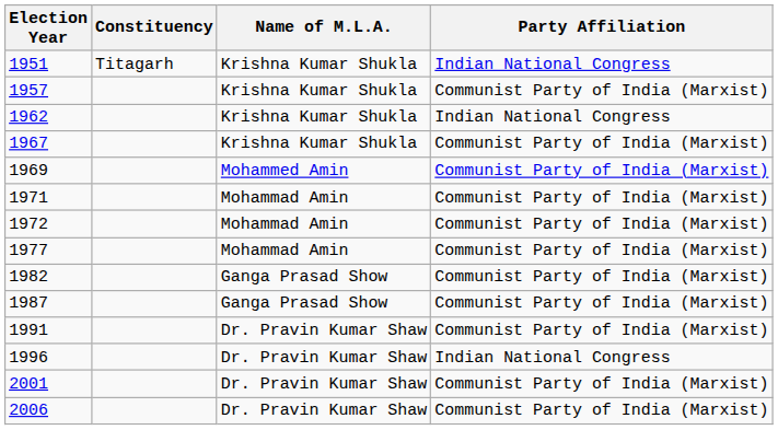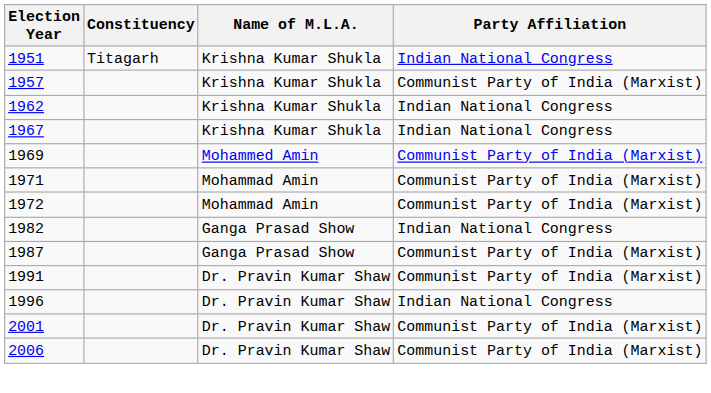 <table class="wikitable sortable"ìÍĦĤĠčw>
 <tr>
 <th>Election<br> Year</th>
 <th>Constituency</th>
 <th>Name of M.L.A.</th>
 <th>Party Affiliation</th>
 </tr>
 <tr>
 <td><a href='#'>1951</a></td>
 <td>Titagarh</td>
 <td>Krishna Kumar Shukla</td>
 <td><a href='#'>Indian National Congress</a></td>
 </tr>
 <tr>
 <td><a href='#'>1957</a></td>
 <td></td>
 <td>Krishna Kumar Shukla</td>
 <td>Communist Party of India (Marxist)</td>
 </tr>
 <tr>
 <td><a href='#'>1962</a></td>
 <td></td>
 <td>Krishna Kumar Shukla</td>
 <td>Indian National Congress</td>
 </tr>
 <tr>
 <td><a href='#'>1967</a></td>
 <td></td>
 <td>Krishna Kumar Shukla</td>
-<td>Communist Party of India (Marxist)</td>
+<td>Indian National Congress</td>
 </tr>
 <tr>
 <td>1969</td>
 <td></td>
 <td><a href='#'>Mohammed Amin</a></td>
 <td><a href='#'>Communist Party of India (Marxist)</a></td>
 </tr>
 <tr>
 <td>1971</td>
 <td></td>
 <td>Mohammad Amin</td>
 <td>Communist Party of India (Marxist)</td>
 </tr>
 <tr>
 <td>1972</td>
 <td></td>
 <td>Mohammad Amin</td>
 <td>Communist Party of India (Marxist)</td>
 </tr>
 <tr>
-<td>1977</td>
-<td></td>
-<td>Mohammad Amin</td>
-<td>Communist Party of India (Marxist)</td>
-</tr>
-<tr>
 <td>1982</td>
 <td></td>
 <td>Ganga Prasad Show</td>
-<td>Communist Party of India (Marxist)</td>
+<td>Indian National Congress</td>
 </tr>
 <tr>
 <td>1987</td>
 <td></td>
 <td>Ganga Prasad Show</td>
 <td>Communist Party of India (Marxist)</td>
 </tr>
 <tr>
 <td>1991</td>
 <td></td>
 <td>Dr. Pravin Kumar Shaw</td>
 <td>Communist Party of India (Marxist)</td>
 </tr>
 <tr>
 <td>1996</td>
 <td></td>
 <td>Dr. Pravin Kumar Shaw</td>
 <td>Indian National Congress</td>
 </tr>
 <tr>
 <td><a href='#'>2001</a></td>
 <td></td>
 <td>Dr. Pravin Kumar Shaw</td>
 <td>Communist Party of India (Marxist)</td>
 </tr>
 <tr>
 <td><a href='#'>2006</a></td>
 <td></td>
 <td>Dr. Pravin Kumar Shaw</td>
 <td>Communist Party of India (Marxist)</td>
 </tr>
 </table>
